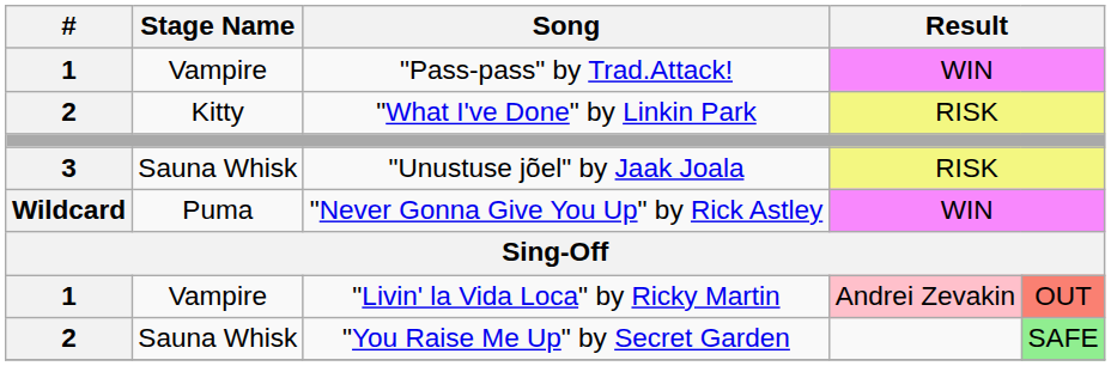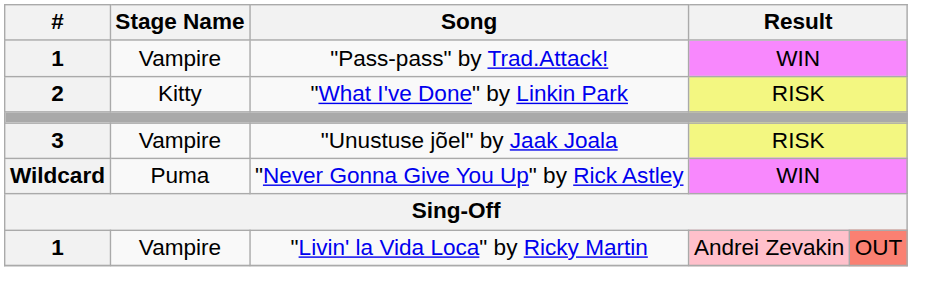 <table class="wikitable plainrowheaders" style="text-align: center;">
 <tr>
 <th>#</th>
 <th>Stage Name</th>
 <th>Song</th>
 <th colspan="2">Result</th>
 </tr>
 <tr>
 <th>1</th>
 <td>Vampire</td>
 <td>"Pass-pass" by <a href='#'>Trad.Attack!</a></td>
 <td colspan="2" bgcolor="#F888FD">WIN</td>
 </tr>
 <tr>
 <th>2</th>
 <td>Kitty</td>
 <td>"<a href='#'>What I've Done</a>" by <a href='#'>Linkin Park</a></td>
 <td colspan="2" bgcolor="#F3F781">RISK</td>
 </tr>
 <tr>
 <td colspan="5" style="background:darkgray"></td>
 </tr>
 <tr>
 <th>3</th>
-<td>Sauna Whisk</td>
+<td>Vampire</td>
 <td>"Unustuse jõel" by <a href='#'>Jaak Joala</a></td>
 <td colspan="2" bgcolor="#F3F781">RISK</td>
 </tr>
 <tr>
 <th>Wildcard</th>
 <td>Puma</td>
 <td>"<a href='#'>Never Gonna Give You Up</a>" by <a href='#'>Rick Astley</a></td>
 <td colspan="2" bgcolor="#F888FD">WIN</td>
 </tr>
 <tr>
 <th colspan="5">Sing-Off</th>
 </tr>
 <tr>
 <th>1</th>
 <td>Vampire</td>
 <td>"<a href='#'>Livin' la Vida Loca</a>" by <a href='#'>Ricky Martin</a></td>
 <td style="background: pink;">Andrei Zevakin</td>
 <td bgcolor="salmon">OUT</td>
 </tr>
 <tr>
-<th>2</th>
-<td>Sauna Whisk</td>
-<td>"<a href='#'>You Raise Me Up</a>" by <a href='#'>Secret Garden</a></td>
-<td></td>
-<td bgcolor="lightgreen">SAFE</td>
-</tr>
-<tr>
 </tr>
 </table>
